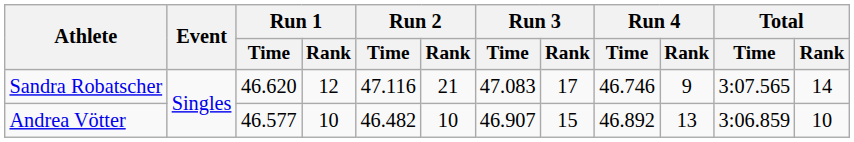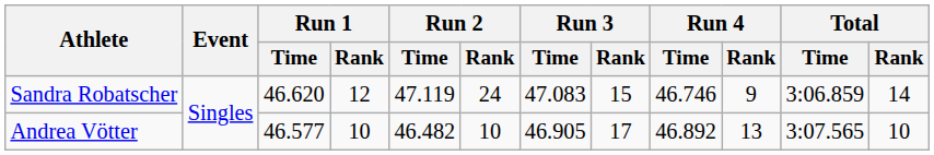 <table class="wikitable" style="font-size:90%">
 <tr>
 <th rowspan="2">Athlete</th>
 <th rowspan="2">Event</th>
 <th colspan=2>Run 1</th>
 <th colspan=2>Run 2</th>
 <th colspan=2>Run 3</th>
 <th colspan=2>Run 4</th>
 <th colspan=2>Total</th>
 </tr>
 <tr style="font-size:95%">
 <th>Time</th>
 <th>Rank</th>
 <th>Time</th>
 <th>Rank</th>
 <th>Time</th>
 <th>Rank</th>
 <th>Time</th>
 <th>Rank</th>
 <th>Time</th>
 <th>Rank</th>
 </tr>
 <tr align=center>
 <td align=left><a href='#'>Sandra Robatscher</a></td>
 <td align=left rowspan=2><a href='#'>Singles</a></td>
 <td>46.620</td>
 <td>12</td>
-<td>47.116</td>
-<td>21</td>
+<td>47.119</td>
+<td>24</td>
 <td>47.083</td>
-<td>17</td>
+<td>15</td>
 <td>46.746</td>
 <td>9</td>
-<td>3:07.565</td>
+<td>3:06.859</td>
 <td>14</td>
 </tr>
 <tr align=center>
 <td align=left><a href='#'>Andrea Vötter</a></td>
 <td>46.577</td>
 <td>10</td>
 <td>46.482</td>
 <td>10</td>
-<td>46.907</td>
-<td>15</td>
+<td>46.905</td>
+<td>17</td>
 <td>46.892</td>
 <td>13</td>
-<td>3:06.859</td>
+<td>3:07.565</td>
 <td>10</td>
 </tr>
 </table>
